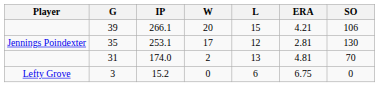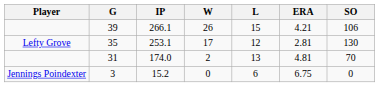 <table class="wikitable sortable">
 <tr>
 <th bgcolor="#DDDDFF" width="16%">Player</th>
 <th bgcolor="#DDDDFF" width="9%">G</th>
 <th bgcolor="#DDDDFF" width="9%">IP</th>
 <th bgcolor="#DDDDFF" width="9%">W</th>
 <th bgcolor="#DDDDFF" width="9%">L</th>
 <th bgcolor="#DDDDFF" width="9%">ERA</th>
 <th bgcolor="#DDDDFF" width="9%">SO</th>
 </tr>
 <tr align="center">
 <td></td>
 <td>39</td>
 <td>266.1</td>
-<td>20</td>
+<td>26</td>
 <td>15</td>
 <td>4.21</td>
 <td>106</td>
 </tr>
 <tr align="center">
-<td><a href='#'>Jennings Poindexter</a></td>
+<td><a href='#'>Lefty Grove</a></td>
 <td>35</td>
 <td>253.1</td>
 <td>17</td>
 <td>12</td>
 <td>2.81</td>
 <td>130</td>
 </tr>
 <tr align="center">
 <td></td>
 <td>31</td>
 <td>174.0</td>
 <td>2</td>
 <td>13</td>
 <td>4.81</td>
 <td>70</td>
 </tr>
 <tr align="center">
-<td><a href='#'>Lefty Grove</a></td>
+<td><a href='#'>Jennings Poindexter</a></td>
 <td>3</td>
 <td>15.2</td>
 <td>0</td>
 <td>6</td>
 <td>6.75</td>
 <td>0</td>
 </tr>
 </table>
